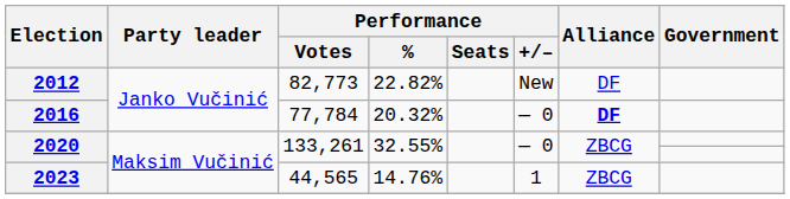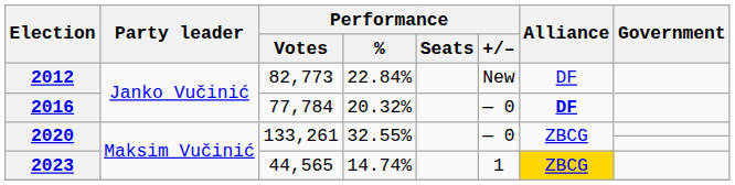 <table class=wikitable style="text-align:center">
 <tr>
 <th rowspan="2"><strong>Election</strong></th>
 <th rowspan="2">Party leader</th>
 <th colspan="4" scope="col">Performance</th>
 <th rowspan="2">Alliance</th>
 <th rowspan="2">Government</th>
 </tr>
 <tr>
 <th>Votes</th>
 <th>%</th>
 <th>Seats</th>
 <th>+/–</th>
 </tr>
 <tr>
 <th><a href='#'>2012</a></th>
 <td rowspan=2><a href='#'>Janko Vučinić</a></td>
 <td>82,773</td>
-<td>22.82%</td>
+<td>22.84%</td>
 <td></td>
 <td>New</td>
 <td><a href='#'>DF</a></td>
 <td></td>
 </tr>
 <tr>
 <th><a href='#'>2016</a></th>
 <td>77,784</td>
 <td>20.32%</td>
 <td></td>
 <td><em>—</em> 0</td>
 <td><strong><a href='#'>DF</a></strong></td>
 <td></td>
 </tr>
 <tr>
 <th rowspan="2"><a href='#'>2020</a></th>
 <td rowspan="3"><a href='#'>Maksim Vučinić</a></td>
 <td rowspan="2">133,261</td>
 <td rowspan="2">32.55%</td>
 <td rowspan="2"></td>
 <td rowspan="2"><em>—</em> 0</td>
 <td rowspan="2"><a href='#'>ZBCG</a></td>
 <td> </td>
 </tr>
 <tr>
 <td> </td>
 </tr>
 <tr>
 <th><a href='#'>2023</a></th>
 <td>44,565</td>
-<td>14.76%</td>
+<td>14.74%</td>
 <td></td>
 <td> 1</td>
-<td><a href='#'>ZBCG</a></td>
+<td style="background: gold;"><a href='#'>ZBCG</a></td>
 <td></td>
 </tr>
 <tr>
 </tr>
 </table>
